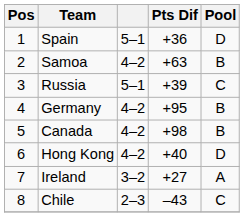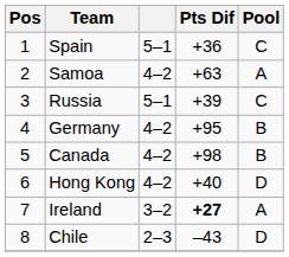 <table class="wikitable sortable"  style="text-align: center;">
 <tr>
 <th>Pos</th>
 <th>Team</th>
 <th></th>
 <th>Pts Dif</th>
 <th>Pool</th>
 </tr>
 <tr>
 <td>1</td>
 <td align=left>Spain</td>
 <td>5–1</td>
 <td>+36</td>
-<td>D</td>
+<td>C</td>
 </tr>
 <tr>
 <td>2</td>
 <td align=left>Samoa</td>
 <td>4–2</td>
 <td>+63</td>
-<td>B</td>
+<td>A</td>
 </tr>
 <tr>
 <td>3</td>
 <td align=left>Russia</td>
 <td>5–1</td>
 <td>+39</td>
 <td>C</td>
 </tr>
 <tr>
 <td>4</td>
 <td align=left>Germany</td>
 <td>4–2</td>
 <td>+95</td>
 <td>B</td>
 </tr>
 <tr>
 <td>5</td>
 <td align=left>Canada</td>
 <td>4–2</td>
 <td>+98</td>
 <td>B</td>
 </tr>
 <tr>
 <td>6</td>
 <td align=left>Hong Kong</td>
 <td>4–2</td>
 <td>+40</td>
 <td>D</td>
 </tr>
 <tr>
 <td>7</td>
 <td align=left>Ireland</td>
 <td>3–2</td>
-<td>+27</td>
+<td><strong>+27</strong></td>
 <td>A</td>
 </tr>
 <tr>
 <td>8</td>
 <td align=left>Chile</td>
 <td>2–3</td>
 <td>–43</td>
-<td>C</td>
+<td>D</td>
 </tr>
 <tr>
 </tr>
 </table>
